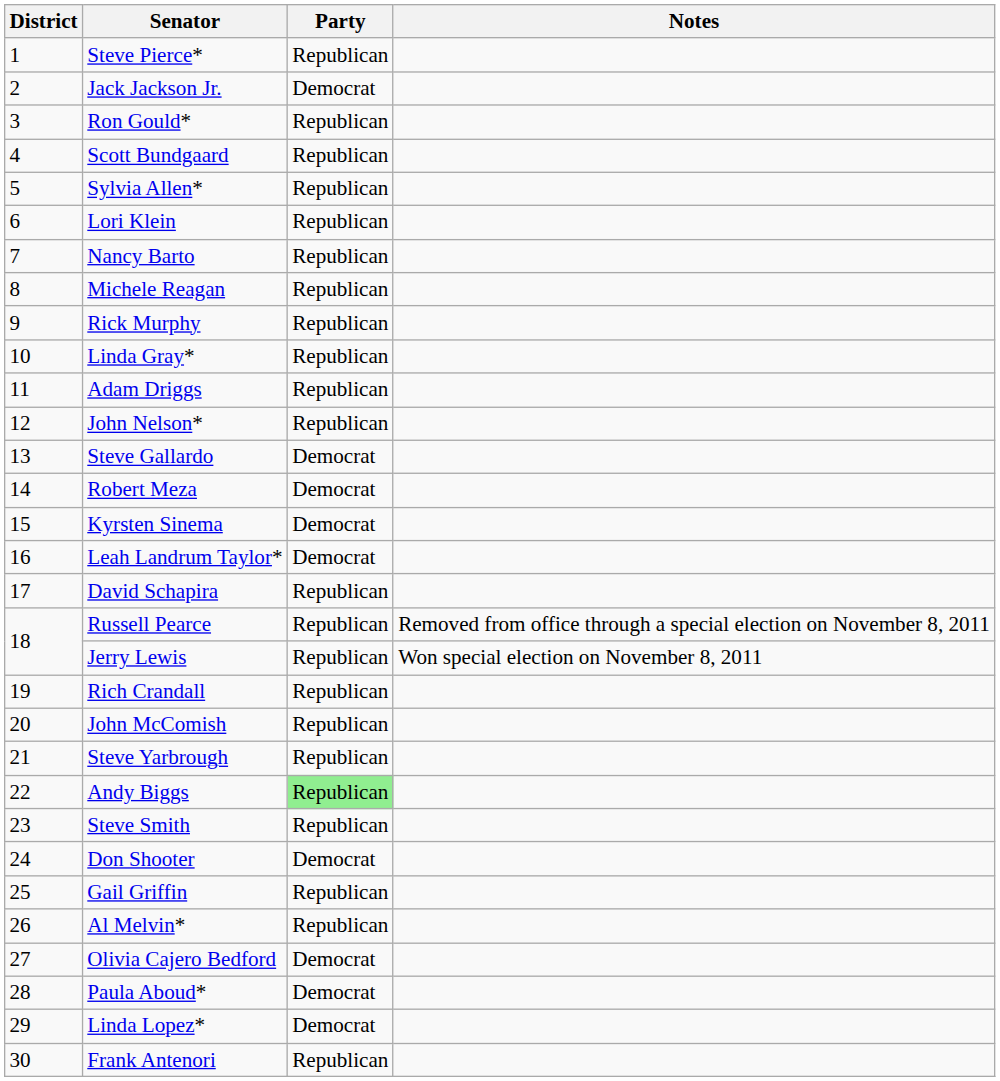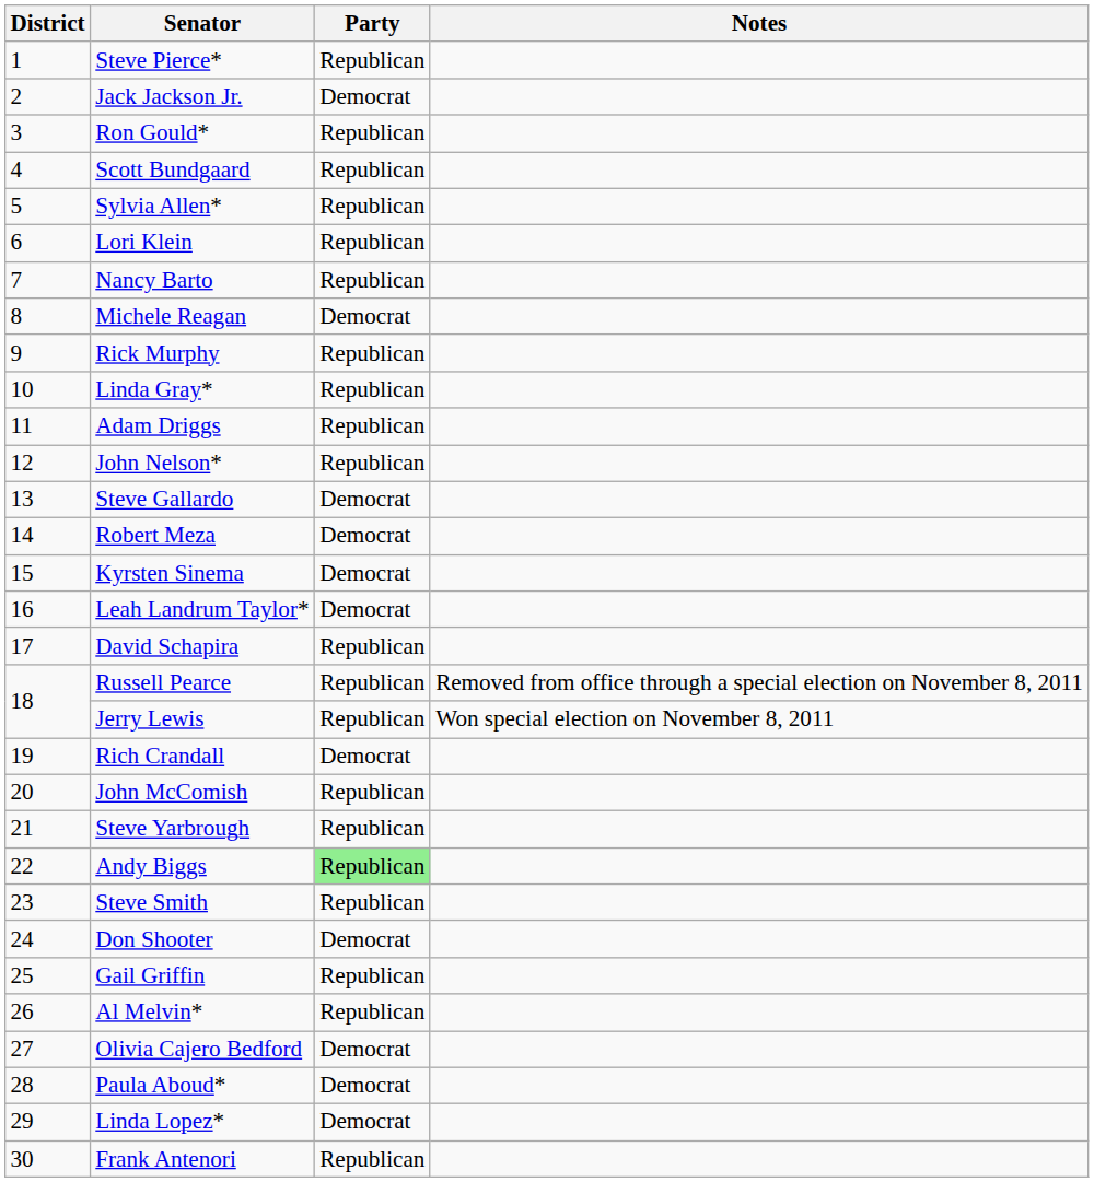 <table class=wikitable>
 <tr>
 <th>District</th>
 <th>Senator</th>
 <th>Party</th>
 <th>Notes</th>
 </tr>
 <tr>
 <td>1</td>
 <td><a href='#'>Steve Pierce</a>*</td>
 <td>Republican</td>
 <td></td>
 </tr>
 <tr>
 <td>2</td>
 <td><a href='#'>Jack Jackson Jr.</a></td>
 <td>Democrat</td>
 <td></td>
 </tr>
 <tr>
 <td>3</td>
 <td><a href='#'>Ron Gould</a>*</td>
 <td>Republican</td>
 <td></td>
 </tr>
 <tr>
 <td>4</td>
 <td><a href='#'>Scott Bundgaard</a></td>
 <td>Republican</td>
 <td></td>
 </tr>
 <tr>
 <td>5</td>
 <td><a href='#'>Sylvia Allen</a>*</td>
 <td>Republican</td>
 <td></td>
 </tr>
 <tr>
 <td>6</td>
 <td><a href='#'>Lori Klein</a></td>
 <td>Republican</td>
 <td></td>
 </tr>
 <tr>
 <td>7</td>
 <td><a href='#'>Nancy Barto</a></td>
 <td>Republican</td>
 <td></td>
 </tr>
 <tr>
 <td>8</td>
 <td><a href='#'>Michele Reagan</a></td>
-<td>Republican</td>
+<td>Democrat</td>
 <td></td>
 </tr>
 <tr>
 <td>9</td>
 <td><a href='#'>Rick Murphy</a></td>
 <td>Republican</td>
 <td></td>
 </tr>
 <tr>
 <td>10</td>
 <td><a href='#'>Linda Gray</a>*</td>
 <td>Republican</td>
 <td></td>
 </tr>
 <tr>
 <td>11</td>
 <td><a href='#'>Adam Driggs</a></td>
 <td>Republican</td>
 <td></td>
 </tr>
 <tr>
 <td>12</td>
 <td><a href='#'>John Nelson</a>*</td>
 <td>Republican</td>
 <td></td>
 </tr>
 <tr>
 <td>13</td>
 <td><a href='#'>Steve Gallardo</a></td>
 <td>Democrat</td>
 <td></td>
 </tr>
 <tr>
 <td>14</td>
 <td><a href='#'>Robert Meza</a></td>
 <td>Democrat</td>
 <td></td>
 </tr>
 <tr>
 <td>15</td>
 <td><a href='#'>Kyrsten Sinema</a></td>
 <td>Democrat</td>
 <td></td>
 </tr>
 <tr>
 <td>16</td>
 <td><a href='#'>Leah Landrum Taylor</a>*</td>
 <td>Democrat</td>
 <td></td>
 </tr>
 <tr>
 <td>17</td>
 <td><a href='#'>David Schapira</a></td>
 <td>Republican</td>
 <td></td>
 </tr>
 <tr>
 <td rowspan="2">18</td>
 <td><a href='#'>Russell Pearce</a></td>
 <td>Republican</td>
 <td>Removed from office through a special election on November 8, 2011</td>
 </tr>
 <tr>
 <td><a href='#'>Jerry Lewis</a></td>
 <td>Republican</td>
 <td>Won special election on November 8, 2011</td>
 </tr>
 <tr>
 <td>19</td>
 <td><a href='#'>Rich Crandall</a></td>
-<td>Republican</td>
+<td>Democrat</td>
 <td></td>
 </tr>
 <tr>
 <td>20</td>
 <td><a href='#'>John McComish</a></td>
 <td>Republican</td>
 <td></td>
 </tr>
 <tr>
 <td>21</td>
 <td><a href='#'>Steve Yarbrough</a></td>
 <td>Republican</td>
 <td></td>
 </tr>
 <tr>
 <td>22</td>
 <td><a href='#'>Andy Biggs</a></td>
 <td style="background: lightgreen;">Republican</td>
 <td></td>
 </tr>
 <tr>
 <td>23</td>
 <td><a href='#'>Steve Smith</a></td>
 <td>Republican</td>
 <td></td>
 </tr>
 <tr>
 <td>24</td>
 <td><a href='#'>Don Shooter</a></td>
 <td>Democrat</td>
 <td></td>
 </tr>
 <tr>
 <td>25</td>
 <td><a href='#'>Gail Griffin</a></td>
 <td>Republican</td>
 <td></td>
 </tr>
 <tr>
 <td>26</td>
 <td><a href='#'>Al Melvin</a>*</td>
 <td>Republican</td>
 <td></td>
 </tr>
 <tr>
 <td>27</td>
 <td><a href='#'>Olivia Cajero Bedford</a></td>
 <td>Democrat</td>
 <td></td>
 </tr>
 <tr>
 <td>28</td>
 <td><a href='#'>Paula Aboud</a>*</td>
 <td>Democrat</td>
 <td></td>
 </tr>
 <tr>
 <td>29</td>
 <td><a href='#'>Linda Lopez</a>*</td>
 <td>Democrat</td>
 <td></td>
 </tr>
 <tr>
 <td>30</td>
 <td><a href='#'>Frank Antenori</a></td>
 <td>Republican</td>
 <td></td>
 </tr>
 <tr>
 </tr>
 </table>
